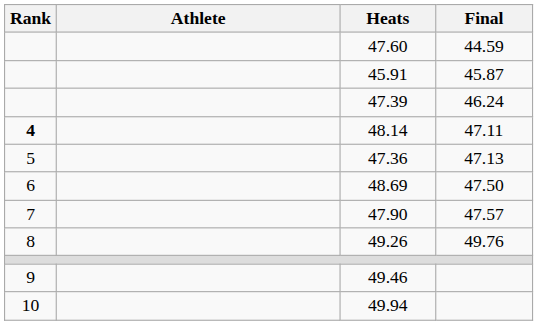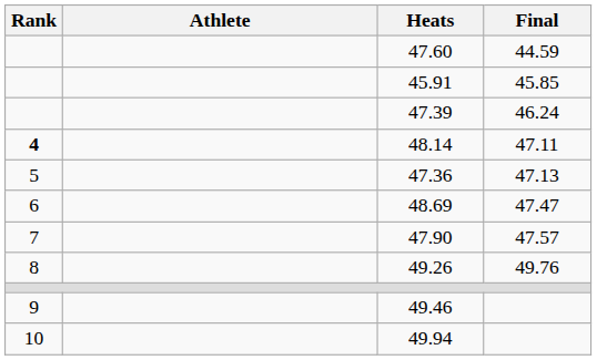 <table class=wikitable style="text-align:center">
 <tr>
 <th width=40>Rank</th>
 <th width=250>Athlete</th>
 <th width=80>Heats</th>
 <th width=80>Final</th>
 </tr>
 <tr>
 <td></td>
 <td align=left></td>
 <td>47.60</td>
 <td>44.59</td>
 </tr>
 <tr>
 <td></td>
 <td align=left></td>
 <td>45.91</td>
-<td>45.87</td>
+<td>45.85</td>
 </tr>
 <tr>
 <td></td>
 <td align=left></td>
 <td>47.39</td>
 <td>46.24</td>
 </tr>
 <tr>
 <td><strong>4</strong></td>
 <td align=left></td>
 <td>48.14</td>
 <td>47.11</td>
 </tr>
 <tr>
 <td>5</td>
 <td align=left></td>
 <td>47.36</td>
 <td>47.13</td>
 </tr>
 <tr>
 <td>6</td>
 <td align=left></td>
 <td>48.69</td>
-<td>47.50</td>
+<td>47.47</td>
 </tr>
 <tr>
 <td>7</td>
 <td align=left></td>
 <td>47.90</td>
 <td>47.57</td>
 </tr>
 <tr>
 <td>8</td>
 <td align=left></td>
 <td>49.26</td>
 <td>49.76</td>
 </tr>
 <tr bgcolor=#DDDDDD>
 <td colspan=4></td>
 </tr>
 <tr>
 <td>9</td>
 <td align=left></td>
 <td>49.46</td>
 <td></td>
 </tr>
 <tr>
 <td>10</td>
 <td align=left></td>
 <td>49.94</td>
 <td></td>
 </tr>
 </table>
